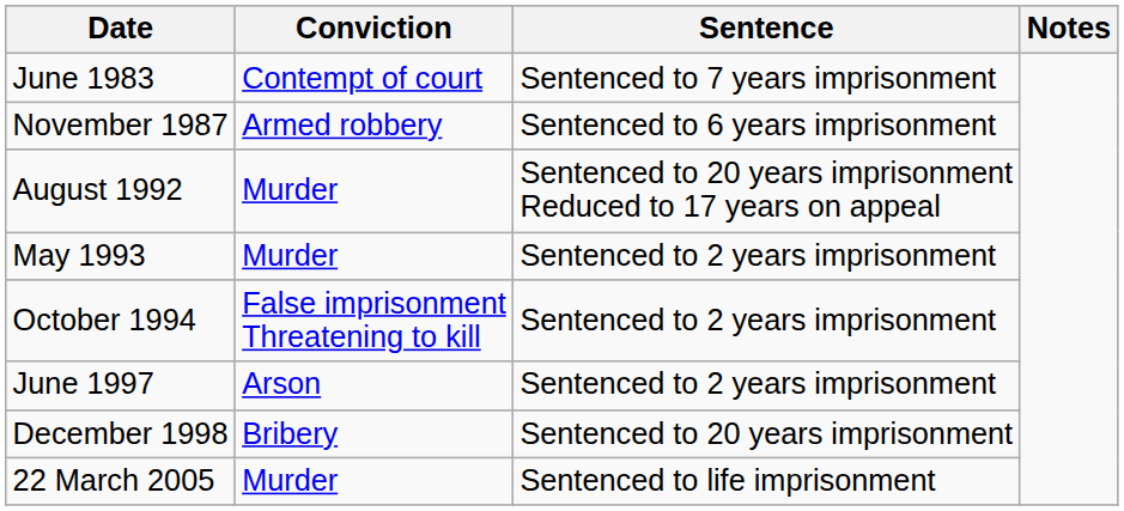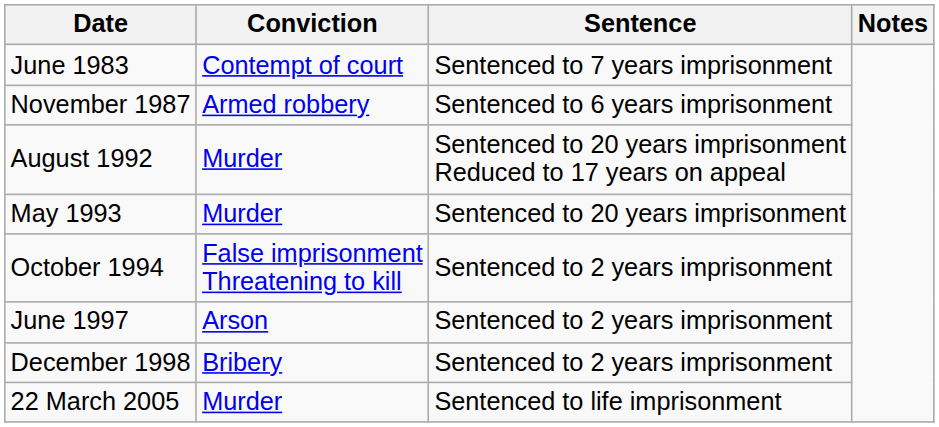 <table class="wikitable">
 <tr>
 <th>Date</th>
 <th>Conviction</th>
 <th>Sentence</th>
 <th>Notes</th>
 </tr>
 <tr>
 <td>June 1983</td>
 <td><a href='#'>Contempt of court</a></td>
 <td>Sentenced to 7 years imprisonment</td>
 <td rowspan=8></td>
 </tr>
 <tr>
 <td>November 1987</td>
 <td><a href='#'>Armed robbery</a></td>
 <td>Sentenced to 6 years imprisonment</td>
 </tr>
 <tr>
 <td>August 1992</td>
 <td><a href='#'>Murder</a></td>
 <td>Sentenced to 20 years imprisonment<br>Reduced to 17 years on appeal</td>
 </tr>
 <tr>
 <td>May 1993</td>
 <td><a href='#'>Murder</a></td>
-<td>Sentenced to 2 years imprisonment</td>
+<td>Sentenced to 20 years imprisonment</td>
 </tr>
 <tr>
 <td>October 1994</td>
 <td><a href='#'>False imprisonment</a><br><a href='#'>Threatening to kill</a></td>
 <td>Sentenced to 2 years imprisonment</td>
 </tr>
 <tr>
 <td>June 1997</td>
 <td><a href='#'>Arson</a></td>
 <td>Sentenced to 2 years imprisonment</td>
 </tr>
 <tr>
 <td>December 1998</td>
 <td><a href='#'>Bribery</a></td>
-<td>Sentenced to 20 years imprisonment</td>
+<td>Sentenced to 2 years imprisonment</td>
 </tr>
 <tr>
 <td>22 March 2005</td>
 <td><a href='#'>Murder</a></td>
 <td>Sentenced to life imprisonment</td>
 </tr>
 </table>
